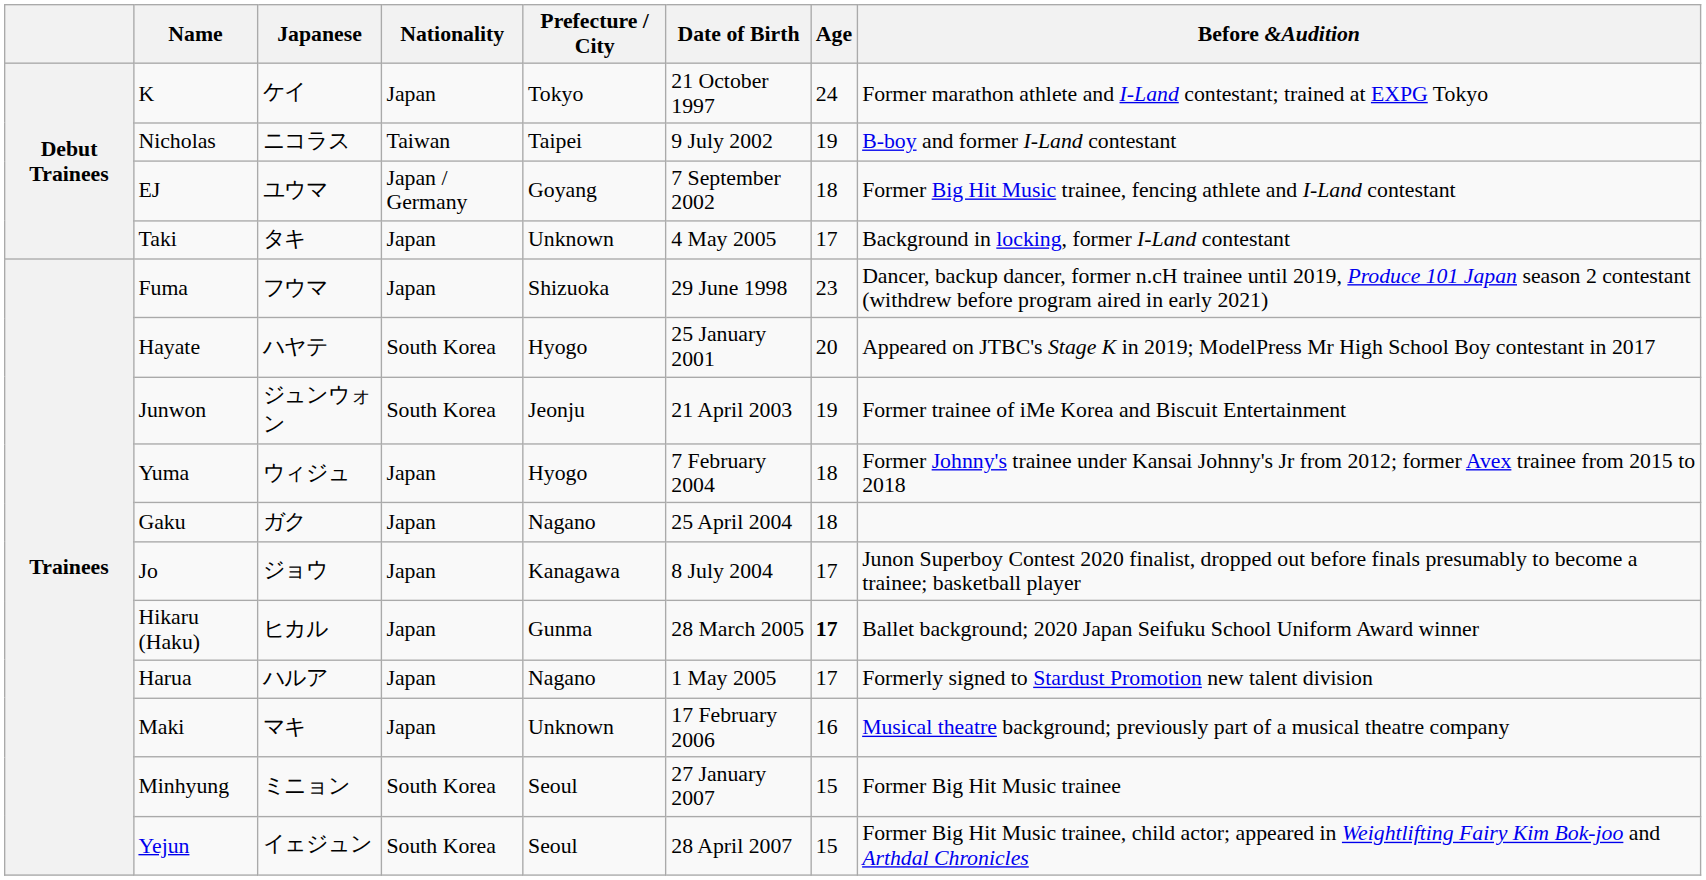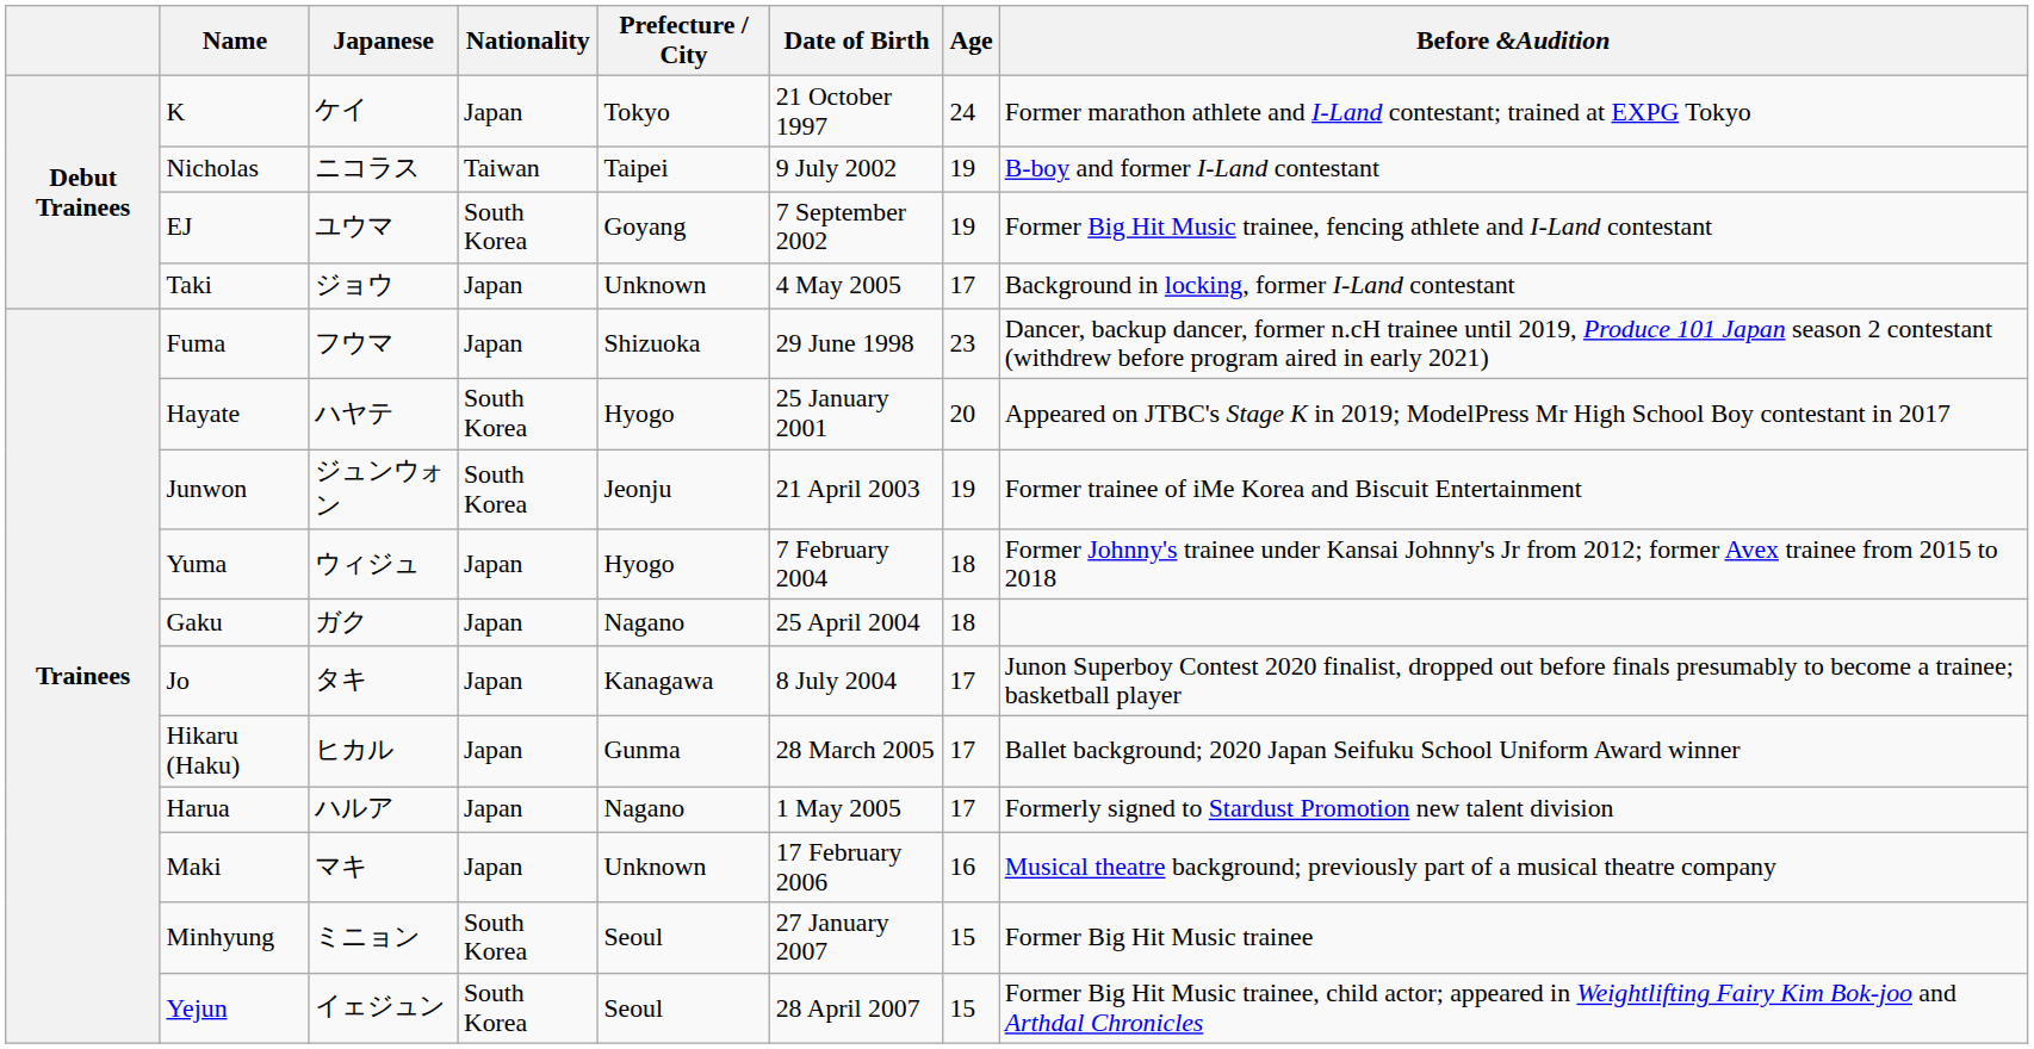 <table class="wikitable sortable">
 <tr>
 <th></th>
 <th>Name</th>
 <th>Japanese</th>
 <th>Nationality</th>
 <th>Prefecture / City</th>
 <th>Date of Birth</th>
 <th>Age</th>
 <th>Before <em>&Audition</em></th>
 </tr>
 <tr>
 <th rowspan="4">Debut Trainees</th>
 <td>K</td>
 <td>ケイ</td>
 <td>Japan</td>
 <td>Tokyo</td>
 <td>21 October 1997</td>
 <td>24</td>
 <td>Former marathon athlete and <em><a href='#'>I-Land</a></em> contestant; trained at <a href='#'>EXPG</a> Tokyo</td>
 </tr>
 <tr>
 <td>Nicholas</td>
 <td>ニコラス</td>
 <td>Taiwan</td>
 <td>Taipei</td>
 <td>9 July 2002</td>
 <td>19</td>
 <td><a href='#'>B-boy</a> and former <em>I-Land</em> contestant</td>
 </tr>
 <tr>
 <td>EJ</td>
 <td>ユウマ</td>
-<td>Japan / Germany</td>
+<td>South Korea</td>
 <td>Goyang</td>
 <td>7 September 2002</td>
-<td>18</td>
+<td>19</td>
 <td>Former <a href='#'>Big Hit Music</a> trainee, fencing athlete and <em>I-Land</em>  contestant</td>
 </tr>
 <tr>
 <td>Taki</td>
-<td>タキ</td>
+<td>ジョウ</td>
 <td>Japan</td>
 <td>Unknown</td>
 <td>4 May 2005</td>
 <td>17</td>
 <td>Background in <a href='#'>locking</a>, former <em>I-Land</em> contestant</td>
 </tr>
 <tr>
 <th rowspan="11">Trainees</th>
 <td>Fuma</td>
 <td>フウマ</td>
 <td>Japan</td>
 <td>Shizuoka</td>
 <td>29 June 1998</td>
 <td>23</td>
 <td>Dancer, backup dancer, former n.cH trainee until 2019, <a href='#'><em>Produce 101 Japan</em></a> season 2 contestant (withdrew before program aired in early 2021)</td>
 </tr>
 <tr>
 <td>Hayate</td>
 <td>ハヤテ</td>
 <td>South Korea</td>
 <td>Hyogo</td>
 <td>25 January 2001</td>
 <td>20</td>
 <td>Appeared on JTBC's <em>Stage K</em> in 2019; ModelPress Mr High School Boy contestant in 2017</td>
 </tr>
 <tr>
 <td>Junwon</td>
 <td>ジュンウォン</td>
 <td>South Korea</td>
 <td>Jeonju</td>
 <td>21 April 2003</td>
 <td>19</td>
 <td>Former trainee of iMe Korea and Biscuit Entertainment</td>
 </tr>
 <tr>
 <td>Yuma</td>
 <td>ウィジュ</td>
 <td>Japan</td>
 <td>Hyogo</td>
 <td>7 February 2004</td>
 <td>18</td>
 <td>Former <a href='#'>Johnny's</a> trainee under Kansai Johnny's Jr from 2012; former <a href='#'>Avex</a> trainee from 2015 to 2018</td>
 </tr>
 <tr>
 <td>Gaku</td>
 <td>ガク</td>
 <td>Japan</td>
 <td>Nagano</td>
 <td>25 April 2004</td>
 <td>18</td>
 <td></td>
 </tr>
 <tr>
 <td>Jo</td>
-<td>ジョウ</td>
+<td>タキ</td>
 <td>Japan</td>
 <td>Kanagawa</td>
 <td>8 July 2004</td>
 <td>17</td>
 <td>Junon Superboy Contest 2020 finalist, dropped out before finals presumably to become a trainee; basketball player</td>
 </tr>
 <tr>
 <td>Hikaru (Haku)</td>
 <td>ヒカル</td>
 <td>Japan</td>
 <td>Gunma</td>
 <td>28 March 2005</td>
-<td><strong>17</strong></td>
+<td>17</td>
 <td>Ballet background; 2020 Japan Seifuku School Uniform Award winner</td>
 </tr>
 <tr>
 <td>Harua</td>
 <td>ハルア</td>
 <td>Japan</td>
 <td>Nagano</td>
 <td>1 May 2005</td>
 <td>17</td>
 <td>Formerly signed to <a href='#'>Stardust Promotion</a> new talent division</td>
 </tr>
 <tr>
 <td>Maki</td>
 <td>マキ</td>
 <td>Japan</td>
 <td>Unknown</td>
 <td>17 February 2006</td>
 <td>16</td>
 <td><a href='#'>Musical theatre</a> background; previously part of a musical theatre company</td>
 </tr>
 <tr>
 <td>Minhyung</td>
 <td>ミニョン</td>
 <td>South Korea</td>
 <td>Seoul</td>
 <td>27 January 2007</td>
 <td>15</td>
 <td>Former Big Hit Music trainee</td>
 </tr>
 <tr>
 <td><a href='#'>Yejun</a></td>
 <td>イェジュン</td>
 <td>South Korea</td>
 <td>Seoul</td>
 <td>28 April 2007</td>
 <td>15</td>
 <td>Former Big Hit Music trainee, child actor; appeared in <em><a href='#'>Weightlifting Fairy Kim Bok-joo</a></em> and <em><a href='#'>Arthdal Chronicles</a></em></td>
 </tr>
 </table>
